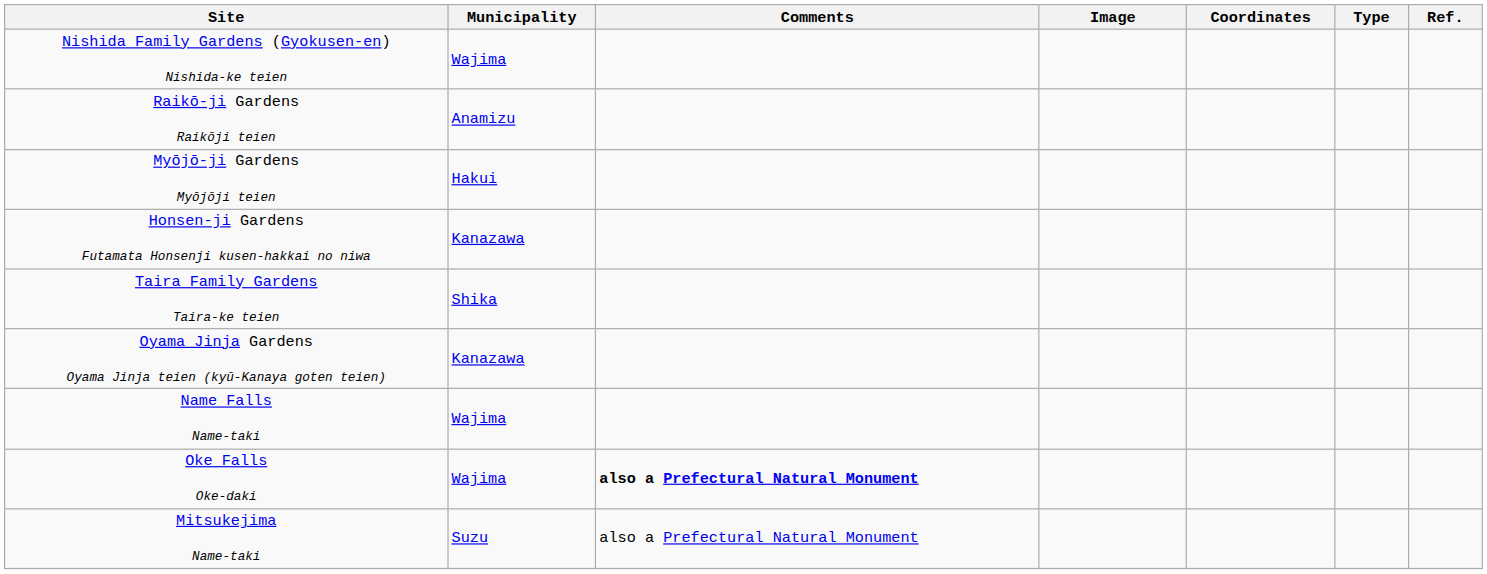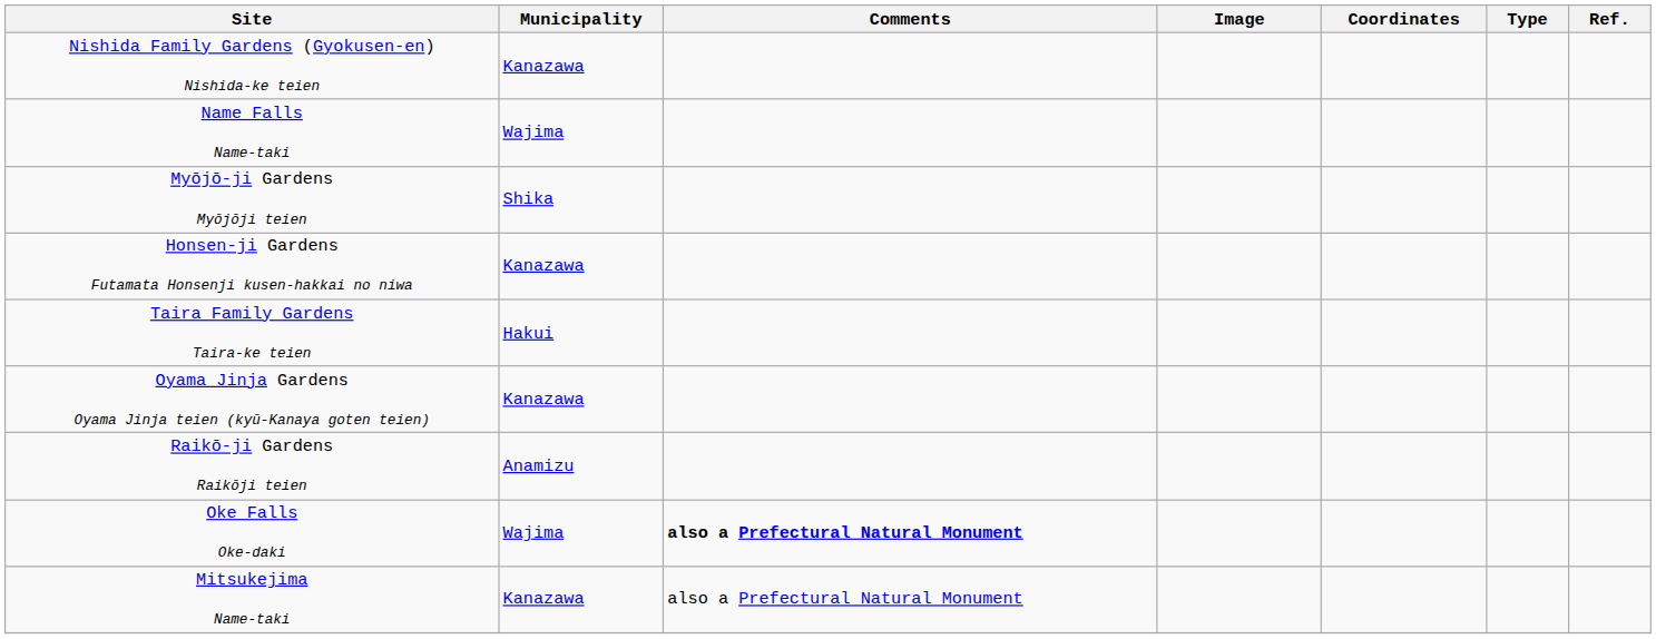 <table class="wikitable sortable"  style="width:100%;">
 <tr>
 <th width="30%" align="left">Site</th>
 <th width="10%" align="left">Municipality</th>
 <th width="30%" align="left" class="unsortable">Comments</th>
 <th width="10%" align="left"  class="unsortable">Image</th>
 <th width="10%" align="left" class="unsortable">Coordinates</th>
 <th width="5%" align="left">Type</th>
 <th width="5%" align="left"  class="unsortable">Ref.</th>
 </tr>
 <tr>
 <td align="center"><a href='#'>Nishida Family Gardens</a> (<a href='#'>Gyokusen-en</a>)<br><br><small><em>Nishida-ke teien</em></small></td>
+<td><a href='#'>Kanazawa</a></td>
+<td></td>
+<td></td>
+<td></td>
+<td></td>
+<td></td>
+</tr>
+<tr>
+<td align="center"><a href='#'>Name Falls</a><br><br><small><em>Name-taki</em></small></td>
 <td><a href='#'>Wajima</a></td>
 <td></td>
 <td></td>
 <td></td>
 <td></td>
 <td></td>
 </tr>
 <tr>
-<td align="center"><a href='#'>Raikō-ji</a> Gardens<br><br><small><em>Raikōji teien</em></small></td>
-<td><a href='#'>Anamizu</a></td>
-<td></td>
-<td></td>
-<td></td>
-<td></td>
-<td></td>
-</tr>
-<tr>
 <td align="center"><a href='#'>Myōjō-ji</a> Gardens<br><br><small><em>Myōjōji teien</em></small></td>
-<td><a href='#'>Hakui</a></td>
+<td><a href='#'>Shika</a></td>
 <td></td>
 <td></td>
 <td></td>
 <td></td>
 <td></td>
 </tr>
 <tr>
 <td align="center"><a href='#'>Honsen-ji</a> Gardens<br><br><small><em>Futamata Honsenji kusen-hakkai no niwa</em></small></td>
 <td><a href='#'>Kanazawa</a></td>
 <td></td>
 <td></td>
 <td></td>
 <td></td>
 <td></td>
 </tr>
 <tr>
 <td align="center"><a href='#'>Taira Family Gardens</a><br><br><small><em>Taira-ke teien</em></small></td>
-<td><a href='#'>Shika</a></td>
+<td><a href='#'>Hakui</a></td>
 <td></td>
 <td></td>
 <td></td>
 <td></td>
 <td></td>
 </tr>
 <tr>
 <td align="center"><a href='#'>Oyama Jinja</a> Gardens<br><br><small><em>Oyama Jinja teien (kyū-Kanaya goten teien)</em></small></td>
 <td><a href='#'>Kanazawa</a></td>
 <td></td>
 <td></td>
 <td></td>
 <td></td>
 <td></td>
 </tr>
 <tr>
-<td align="center"><a href='#'>Name Falls</a><br><br><small><em>Name-taki</em></small></td>
-<td><a href='#'>Wajima</a></td>
+<td align="center"><a href='#'>Raikō-ji</a> Gardens<br><br><small><em>Raikōji teien</em></small></td>
+<td><a href='#'>Anamizu</a></td>
 <td></td>
 <td></td>
 <td></td>
 <td></td>
 <td></td>
 </tr>
 <tr>
 <td align="center"><a href='#'>Oke Falls</a><br><br><small><em>Oke-daki</em></small></td>
 <td><a href='#'>Wajima</a></td>
 <td><strong>also a <a href='#'>Prefectural Natural Monument</a></strong></td>
 <td></td>
 <td></td>
 <td></td>
 <td></td>
 </tr>
 <tr>
 <td align="center"><a href='#'>Mitsukejima</a><br><br><small><em>Name-taki</em></small></td>
-<td><a href='#'>Suzu</a></td>
+<td><a href='#'>Kanazawa</a></td>
 <td>also a <a href='#'>Prefectural Natural Monument</a></td>
 <td></td>
 <td></td>
 <td></td>
 <td></td>
 </tr>
 <tr>
 </tr>
 </table>
